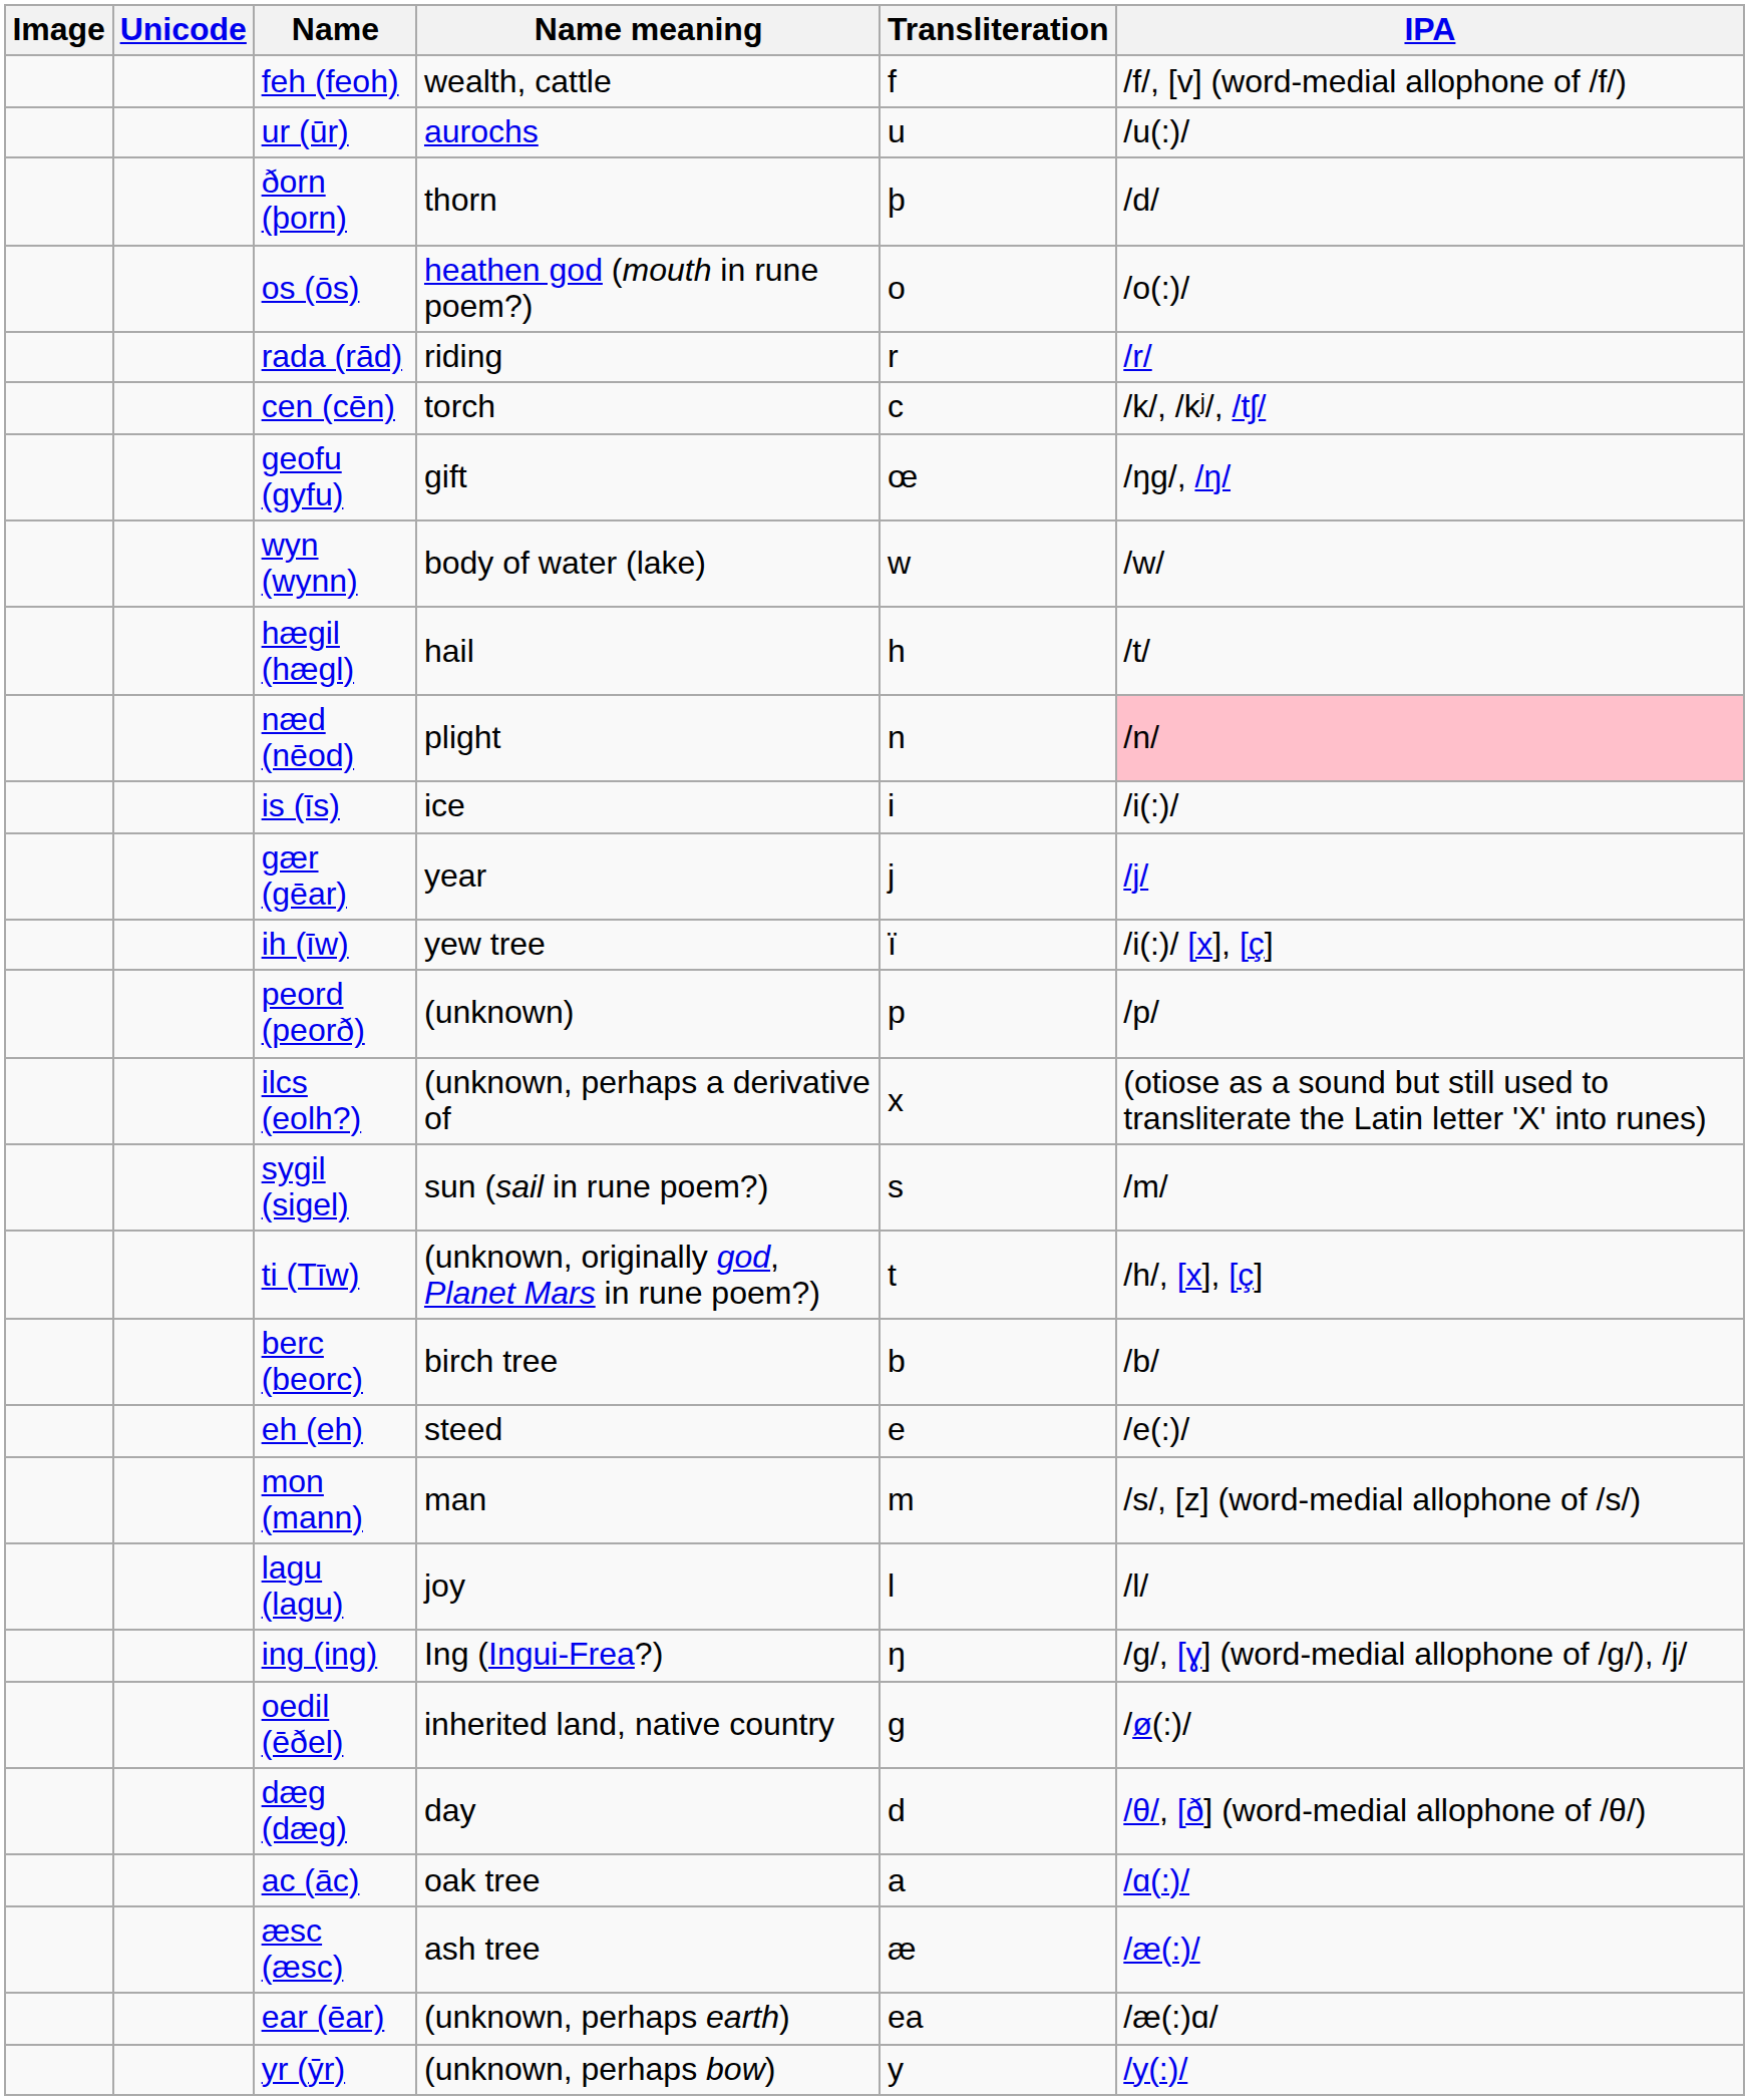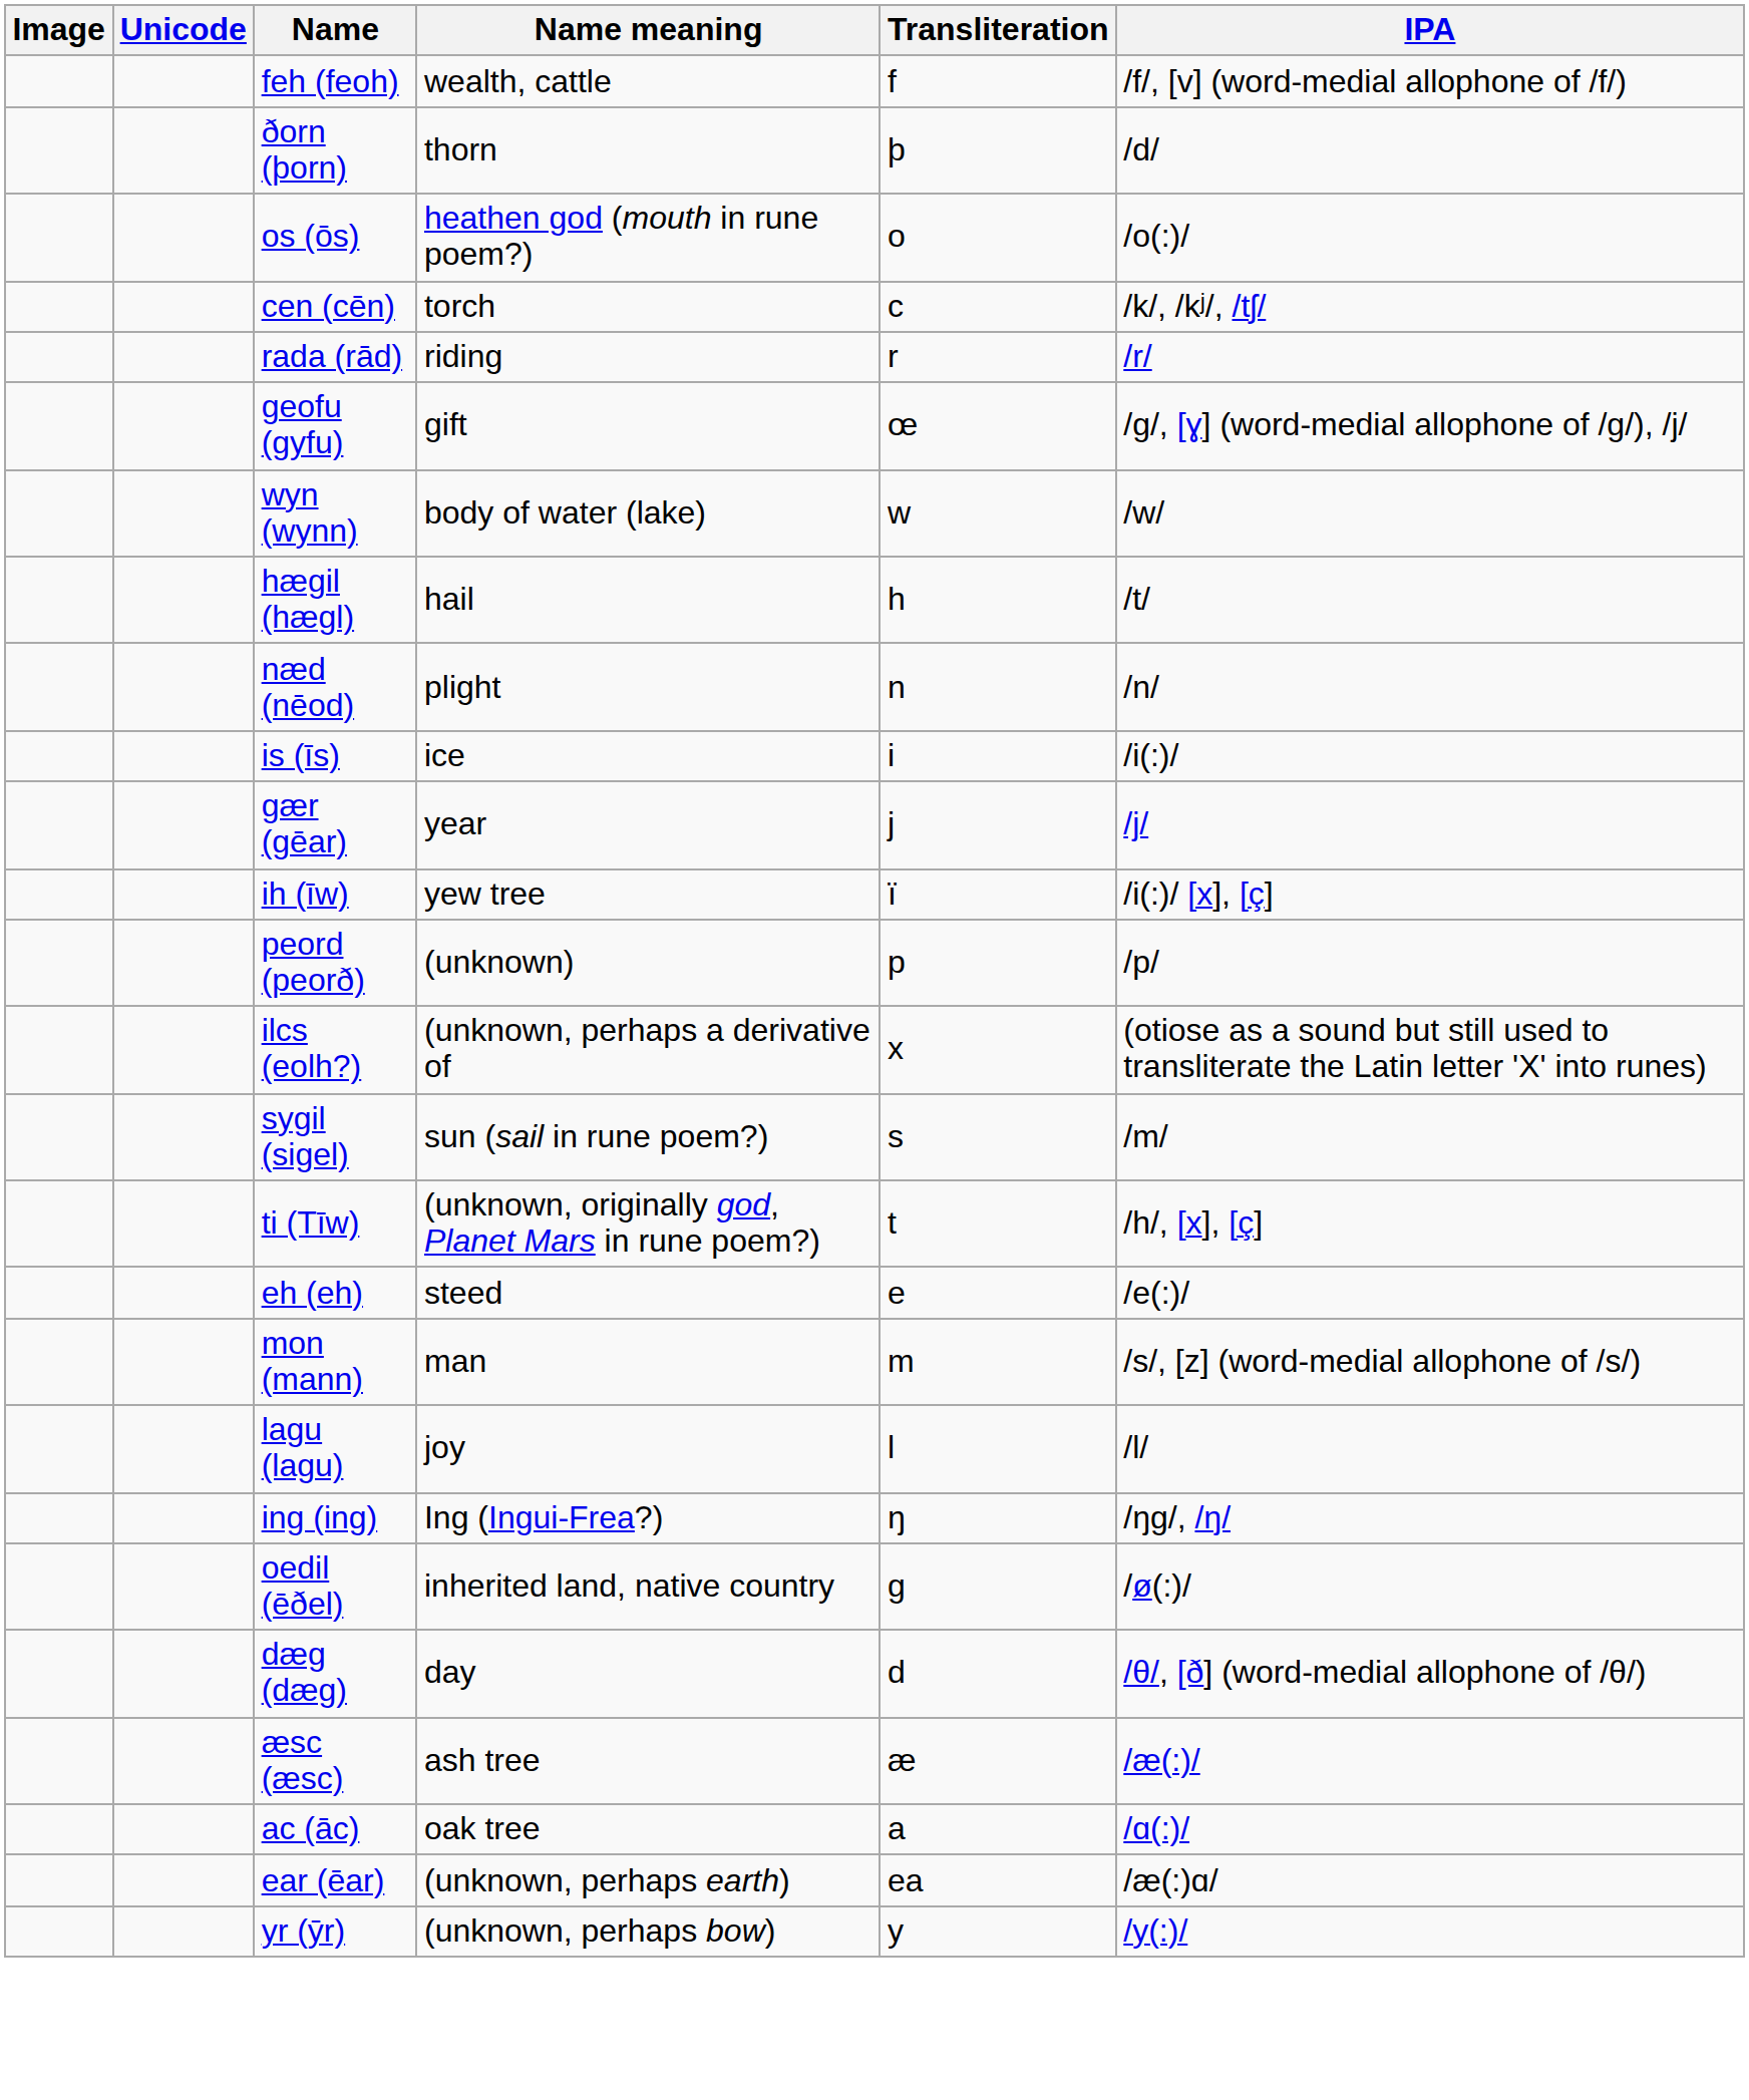 <table class="wikitable">
 <tr>
 <th>Image</th>
 <th><a href='#'>Unicode</a></th>
 <th>Name</th>
 <th>Name meaning</th>
 <th>Transliteration</th>
 <th><a href='#'>IPA</a></th>
 </tr>
 <tr>
 <td></td>
 <td></td>
 <td><a href='#'>feh (feoh)</a></td>
 <td>wealth, cattle</td>
 <td>f</td>
 <td>/f/, [v] (word-medial allophone of /f/)</td>
 </tr>
 <tr>
 <td></td>
 <td></td>
-<td><a href='#'>ur (ūr)</a></td>
-<td><a href='#'>aurochs</a></td>
-<td>u</td>
-<td>/u(:)/</td>
-</tr>
-<tr>
-<td></td>
-<td></td>
 <td><a href='#'>ðorn (þorn)</a></td>
 <td>thorn</td>
 <td>þ</td>
 <td>/d/</td>
 </tr>
 <tr>
 <td></td>
 <td></td>
 <td><a href='#'>os (ōs)</a></td>
 <td><a href='#'>heathen god</a> (<em>mouth</em> in rune poem?)</td>
 <td>o</td>
 <td>/o(:)/</td>
 </tr>
 <tr>
 <td></td>
 <td></td>
+<td><a href='#'>cen (cēn)</a></td>
+<td>torch</td>
+<td>c</td>
+<td>/k/, /kʲ/, <a href='#'>/tʃ/</a></td>
+</tr>
+<tr>
+<td></td>
+<td></td>
 <td><a href='#'>rada (rād)</a></td>
 <td>riding</td>
 <td>r</td>
 <td><a href='#'>/r/</a></td>
 </tr>
 <tr>
 <td></td>
 <td></td>
-<td><a href='#'>cen (cēn)</a></td>
-<td>torch</td>
-<td>c</td>
-<td>/k/, /kʲ/, <a href='#'>/tʃ/</a></td>
-</tr>
-<tr>
-<td></td>
-<td></td>
 <td><a href='#'>geofu (gyfu)</a></td>
 <td>gift</td>
 <td>œ</td>
-<td>/ŋg/, <a href='#'>/ŋ/</a></td>
+<td>/ɡ/, <a href='#'>[ɣ</a>] (word-medial allophone of /ɡ/), /j/</td>
 </tr>
 <tr>
 <td></td>
 <td></td>
 <td><a href='#'>wyn (wynn)</a></td>
 <td>body of water (lake)</td>
 <td>w</td>
 <td>/w/</td>
 </tr>
 <tr>
 <td></td>
 <td></td>
 <td><a href='#'>hægil (hægl)</a></td>
 <td>hail</td>
 <td>h</td>
 <td>/t/</td>
 </tr>
 <tr>
 <td></td>
 <td></td>
 <td><a href='#'>næd (nēod)</a></td>
 <td>plight</td>
 <td>n</td>
-<td style="background: pink;">/n/</td>
+<td>/n/</td>
 </tr>
 <tr>
 <td></td>
 <td></td>
 <td><a href='#'>is (īs)</a></td>
 <td>ice</td>
 <td>i</td>
 <td>/i(:)/</td>
 </tr>
 <tr>
 <td></td>
 <td></td>
 <td><a href='#'>gær (gēar)</a></td>
 <td>year</td>
 <td>j</td>
 <td><a href='#'>/j/</a></td>
 </tr>
 <tr>
 <td></td>
 <td></td>
 <td><a href='#'>ih (īw)</a></td>
 <td>yew tree</td>
 <td>ï</td>
 <td>/i(:)/ <a href='#'>[x</a>], <a href='#'>[ç</a>]</td>
 </tr>
 <tr>
 <td></td>
 <td></td>
 <td><a href='#'>peord (peorð)</a></td>
 <td>(unknown)</td>
 <td>p</td>
 <td>/p/</td>
 </tr>
 <tr>
 <td></td>
 <td></td>
 <td><a href='#'>ilcs (eolh?)</a></td>
 <td>(unknown, perhaps a derivative of </td>
 <td>x</td>
 <td>(otiose as a sound but still used to transliterate the Latin letter 'X' into runes)</td>
 </tr>
 <tr>
 <td></td>
 <td></td>
 <td><a href='#'>sygil (sigel)</a></td>
 <td>sun (<em>sail</em> in rune poem?)</td>
 <td>s</td>
 <td>/m/</td>
 </tr>
 <tr>
 <td></td>
 <td></td>
 <td><a href='#'>ti (Tīw)</a></td>
 <td>(unknown, originally <em><a href='#'>god</a></em>, <em><a href='#'>Planet Mars</a></em> in rune poem?)</td>
 <td>t</td>
 <td>/h/, <a href='#'>[x</a>], <a href='#'>[ç</a>]</td>
 </tr>
 <tr>
 <td></td>
 <td></td>
-<td><a href='#'>berc (beorc)</a></td>
-<td>birch tree</td>
-<td>b</td>
-<td>/b/</td>
-</tr>
-<tr>
-<td></td>
-<td></td>
 <td><a href='#'>eh (eh)</a></td>
 <td>steed</td>
 <td>e</td>
 <td>/e(:)/</td>
 </tr>
 <tr>
 <td></td>
 <td></td>
 <td><a href='#'>mon (mann)</a></td>
 <td>man</td>
 <td>m</td>
 <td>/s/, [z] (word-medial allophone of /s/)</td>
 </tr>
 <tr>
 <td></td>
 <td></td>
 <td><a href='#'>lagu (lagu)</a></td>
 <td>joy</td>
 <td>l</td>
 <td>/l/</td>
 </tr>
 <tr>
 <td></td>
 <td></td>
 <td><a href='#'>ing (ing)</a></td>
 <td>Ing (<a href='#'>Ingui-Frea</a>?)</td>
 <td>ŋ</td>
-<td>/ɡ/, <a href='#'>[ɣ</a>] (word-medial allophone of /ɡ/), /j/</td>
+<td>/ŋg/, <a href='#'>/ŋ/</a></td>
 </tr>
 <tr>
 <td></td>
 <td></td>
 <td><a href='#'>oedil (ēðel)</a></td>
 <td>inherited land, native country</td>
 <td>g</td>
 <td>/<a href='#'>ø</a>(:)/</td>
 </tr>
 <tr>
 <td></td>
 <td></td>
 <td><a href='#'>dæg (dæg)</a></td>
 <td>day</td>
 <td>d</td>
 <td><a href='#'>/θ/</a>, <a href='#'>[ð</a>] (word-medial allophone of /θ/)</td>
 </tr>
 <tr>
 <td></td>
 <td></td>
+<td><a href='#'>æsc (æsc)</a></td>
+<td>ash tree</td>
+<td>æ</td>
+<td><a href='#'>/æ(:)/</a></td>
+</tr>
+<tr>
+<td></td>
+<td></td>
 <td><a href='#'>ac (āc)</a></td>
 <td>oak tree</td>
 <td>a</td>
 <td><a href='#'>/ɑ(:)/</a></td>
-</tr>
-<tr>
-<td></td>
-<td></td>
-<td><a href='#'>æsc (æsc)</a></td>
-<td>ash tree</td>
-<td>æ</td>
-<td><a href='#'>/æ(:)/</a></td>
 </tr>
 <tr>
 <td></td>
 <td></td>
 <td><a href='#'>ear (ēar)</a></td>
 <td>(unknown, perhaps <em>earth</em>)</td>
 <td>ea</td>
 <td>/æ(:)ɑ/</td>
 </tr>
 <tr>
 <td></td>
 <td></td>
 <td><a href='#'>yr (ȳr)</a></td>
 <td>(unknown, perhaps <em>bow</em>)</td>
 <td>y</td>
 <td><a href='#'>/y(:)/</a></td>
 </tr>
 </table>
